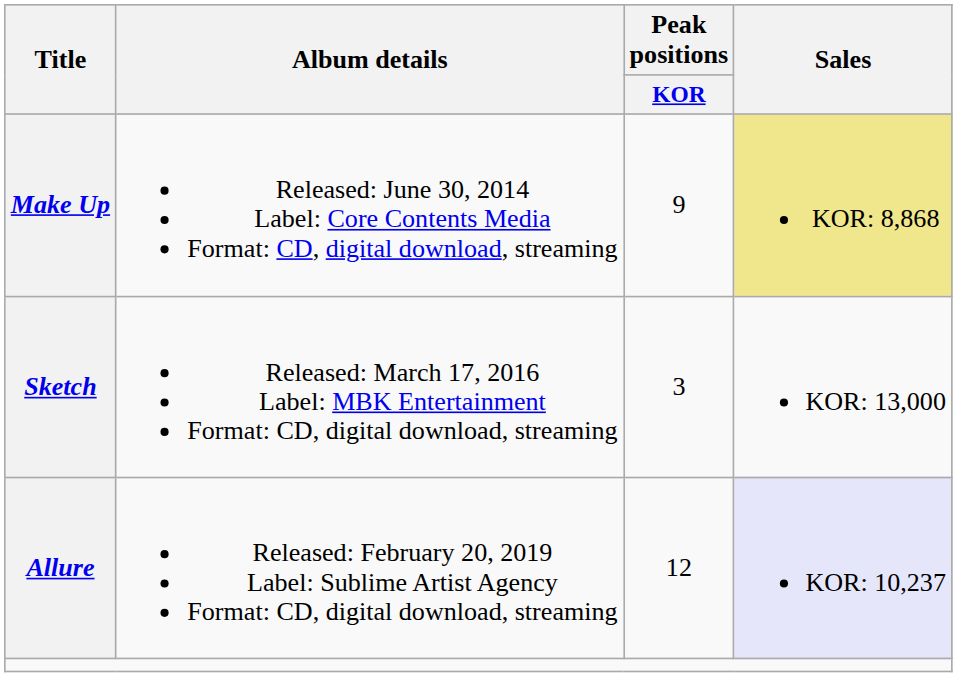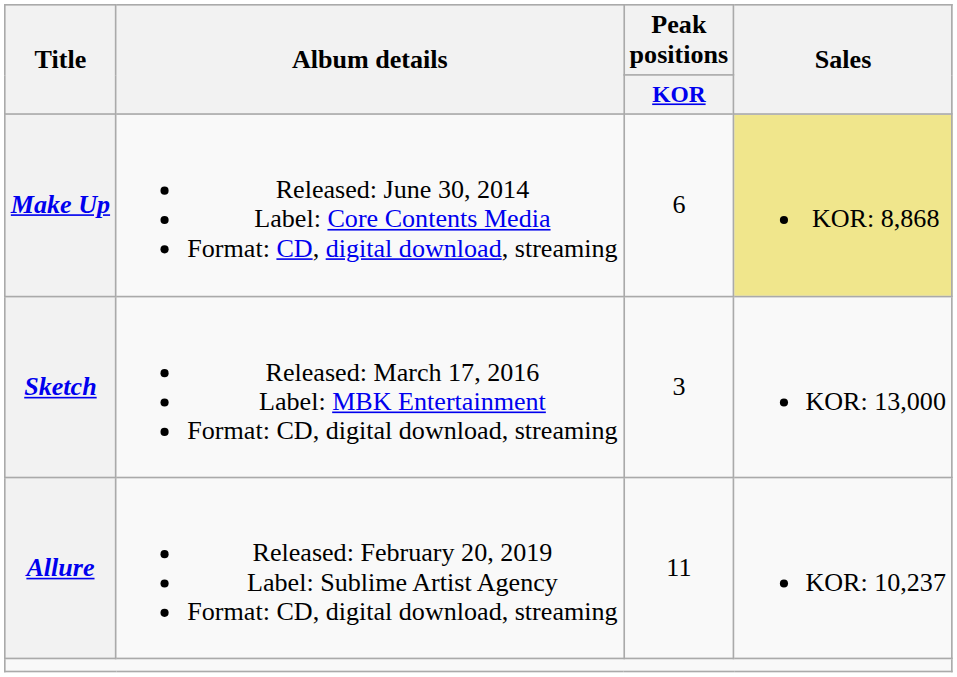 <table class="wikitable plainrowheaders" style="text-align:center">
 <tr>
 <th rowspan="2">Title</th>
 <th rowspan="2">Album details</th>
 <th>Peak positions</th>
 <th rowspan="2">Sales</th>
 </tr>
 <tr>
 <th scope="col" style="width:3em;font-size:90%"><a href='#'>KOR</a><br></th>
 </tr>
 <tr>
 <th scope="row"><em><a href='#'>Make Up</a></em></th>
 <td><br><ul><li>Released: June 30, 2014</li><li>Label: <a href='#'>Core Contents Media</a></li><li>Format: <a href='#'>CD</a>, <a href='#'>digital download</a>, streaming</li></ul></td>
-<td>9</td>
+<td>6</td>
 <td style="background: khaki;"><br><ul><li>KOR: 8,868</li></ul></td>
 </tr>
 <tr>
 <th scope="row"><em><a href='#'>Sketch</a></em></th>
 <td><br><ul><li>Released: March 17, 2016</li><li>Label: <a href='#'>MBK Entertainment</a></li><li>Format: CD, digital download, streaming</li></ul></td>
 <td>3</td>
 <td><br><ul><li>KOR: 13,000</li></ul></td>
 </tr>
 <tr>
 <th scope="row"><em><a href='#'>Allure</a></em></th>
 <td><br><ul><li>Released: February 20, 2019</li><li>Label: Sublime Artist Agency</li><li>Format: CD, digital download, streaming</li></ul></td>
-<td>12</td>
-<td style="background: lavender;"><br><ul><li>KOR: 10,237</li></ul></td>
+<td>11</td>
+<td><br><ul><li>KOR: 10,237</li></ul></td>
 </tr>
 <tr>
 <td colspan="7"></td>
 </tr>
 </table>
